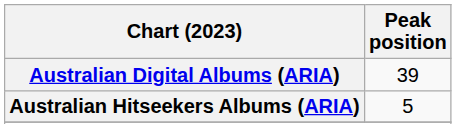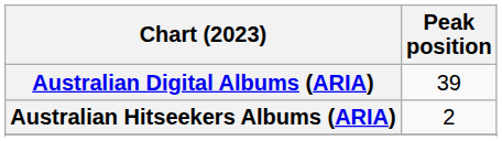 <table class="wikitable sortable plainrowheaders" style="text-align:center">
 <tr>
 <th scope="col">Chart (2023)</th>
 <th scope="col">Peak<br>position</th>
 </tr>
 <tr>
 <th scope="row"><a href='#'>Australian Digital Albums</a> (<a href='#'>ARIA</a>)</th>
 <td>39</td>
 </tr>
 <tr>
 <th scope="row">Australian Hitseekers Albums (<a href='#'>ARIA</a>)</th>
-<td>5</td>
+<td>2</td>
 </tr>
 <tr>
 </tr>
 <tr>
 </tr>
 <tr>
 </tr>
 <tr>
 </tr>
 <tr>
 </tr>
 <tr>
 </tr>
 </table>
